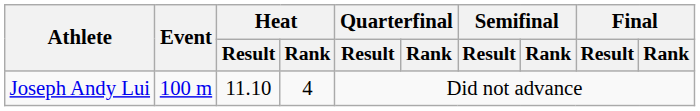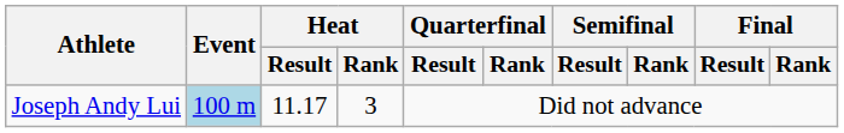 <table class="wikitable" style="font-size:90%">
 <tr>
 <th rowspan="2">Athlete</th>
 <th rowspan="2">Event</th>
 <th colspan="2">Heat</th>
 <th colspan="2">Quarterfinal</th>
 <th colspan="2">Semifinal</th>
 <th colspan="2">Final</th>
 </tr>
 <tr style="font-size:95%">
 <th>Result</th>
 <th>Rank</th>
 <th>Result</th>
 <th>Rank</th>
 <th>Result</th>
 <th>Rank</th>
 <th>Result</th>
 <th>Rank</th>
 </tr>
 <tr align="center">
 <td align="left"><a href='#'>Joseph Andy Lui</a></td>
-<td align="left"><a href='#'>100 m</a></td>
-<td>11.10</td>
-<td>4</td>
+<td align="left" style="background: lightblue;"><a href='#'>100 m</a></td>
+<td>11.17</td>
+<td>3</td>
 <td colspan="6">Did not advance</td>
 </tr>
 </table>
